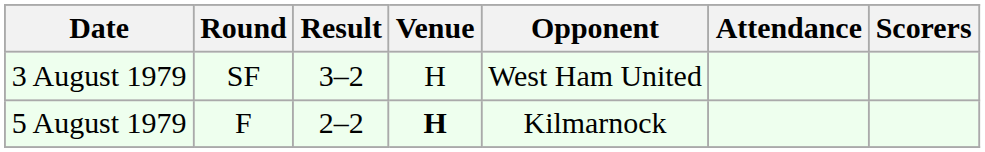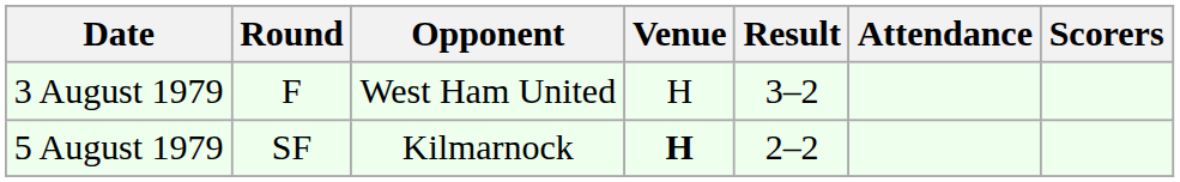 <table class="wikitable sortable" style="font-size:100%; text-align:center">
 <tr>
 <th>Date</th>
 <th>Round</th>
+<th>Opponent</th>
+<th>Venue</th>
 <th>Result</th>
-<th>Venue</th>
-<th>Opponent</th>
 <th>Attendance</th>
 <th>Scorers</th>
 </tr>
 <tr bgcolor = "#EEFFEE">
 <td>3 August 1979</td>
-<td>SF</td>
+<td>F</td>
+<td>West Ham United</td>
+<td>H</td>
 <td>3–2</td>
-<td>H</td>
-<td>West Ham United</td>
 <td></td>
 <td></td>
 </tr>
 <tr bgcolor = "#EEFFEE">
 <td>5 August 1979</td>
-<td>F</td>
+<td>SF</td>
+<td>Kilmarnock</td>
+<td><strong>H</strong></td>
 <td>2–2</td>
-<td><strong>H</strong></td>
-<td>Kilmarnock</td>
 <td></td>
 <td></td>
 </tr>
 </table>
